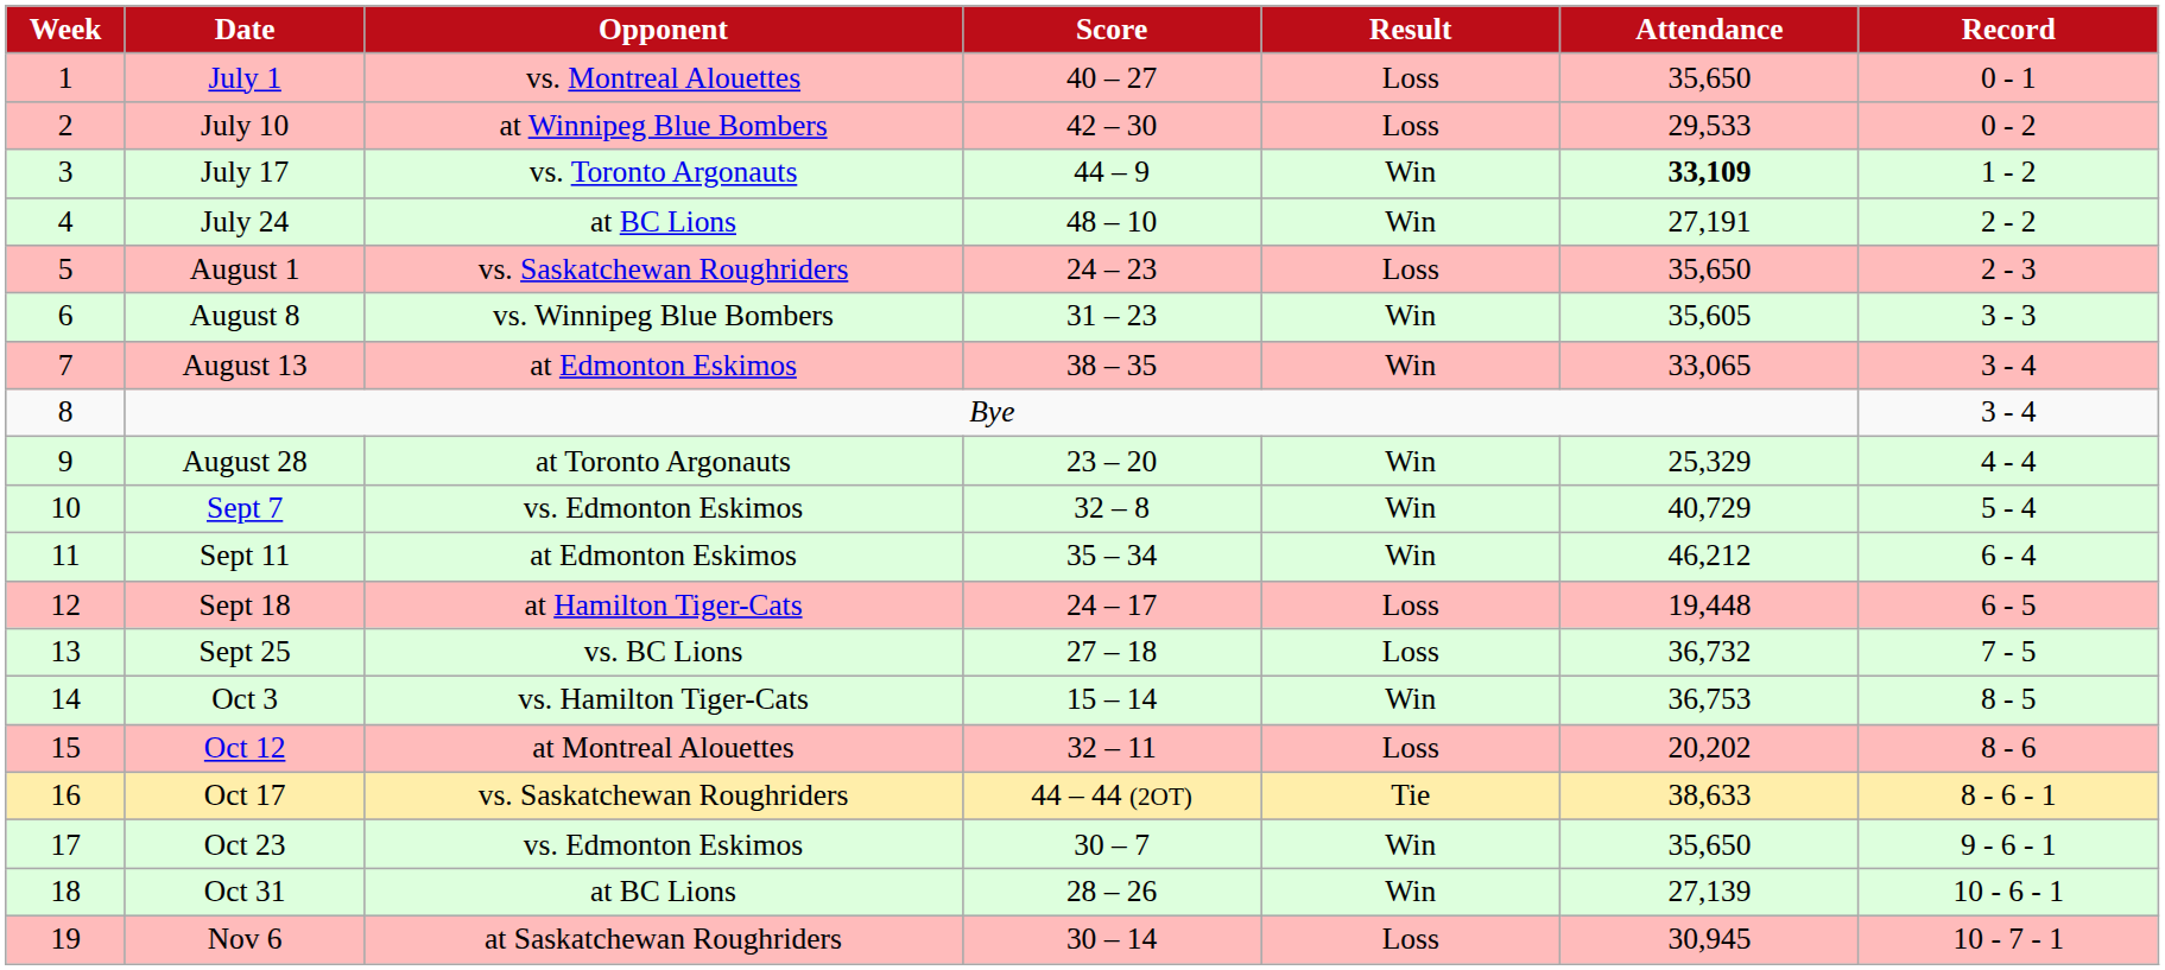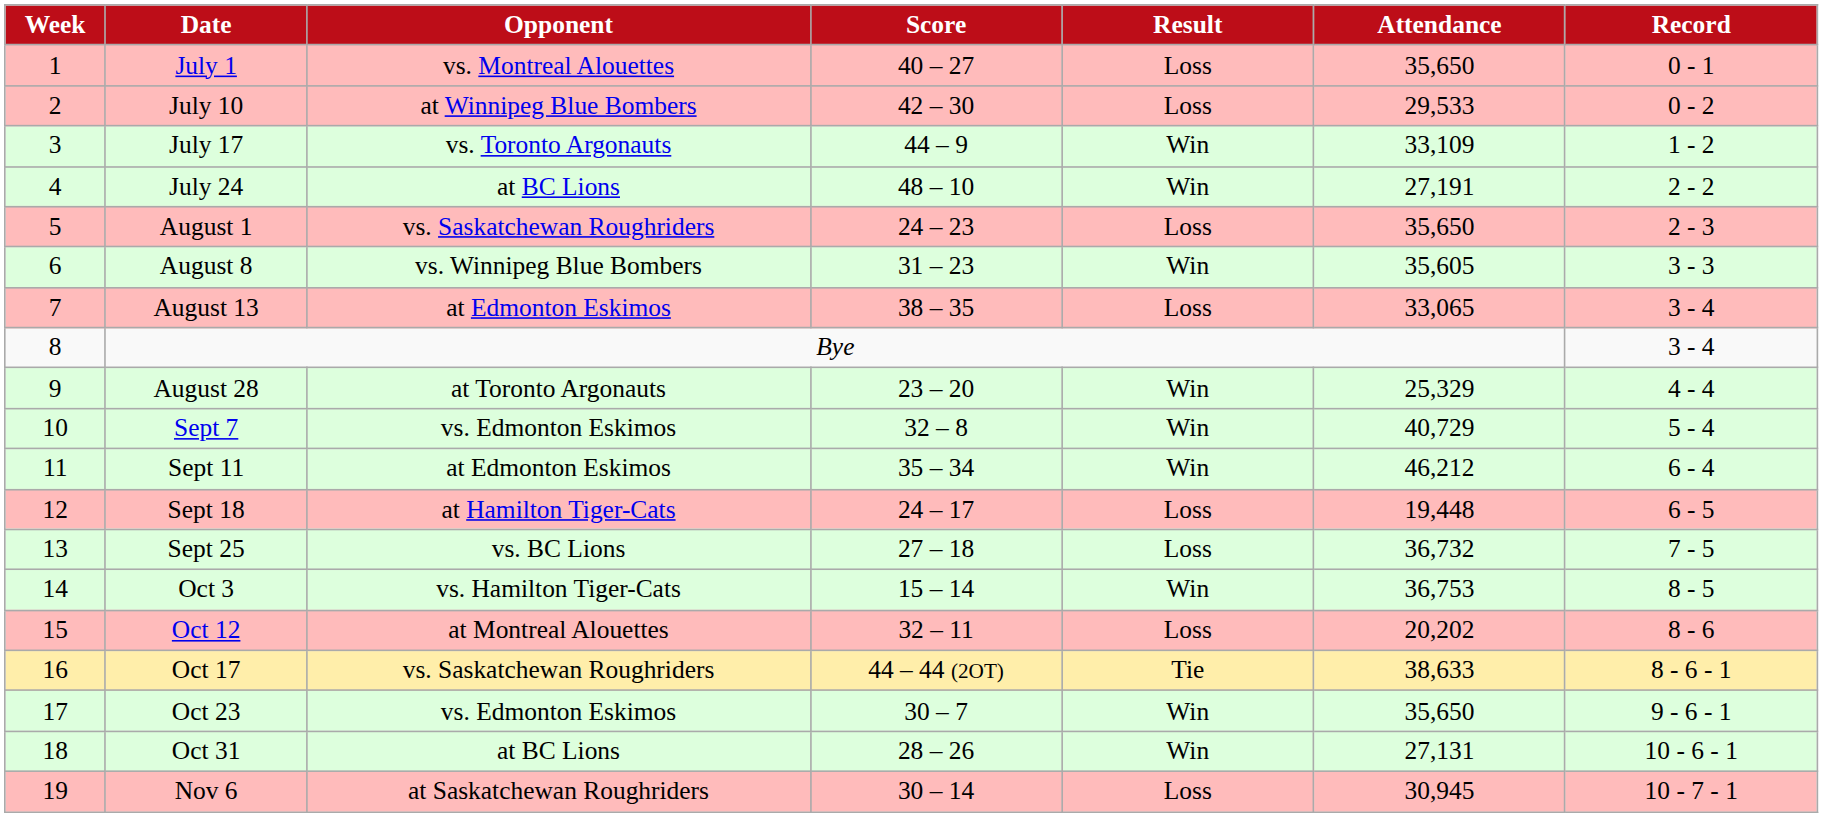 <table class="wikitable sortable">
 <tr>
 <th style="background:#bd0d18;color:#FFFFFF;"  width="4%">Week</th>
 <th style="background:#bd0d18;color:#FFFFFF;"  width="8%">Date</th>
 <th style="background:#bd0d18;color:#FFFFFF;"  width="20%">Opponent</th>
 <th style="background:#bd0d18;color:#FFFFFF;"  width="10%">Score</th>
 <th style="background:#bd0d18;color:#FFFFFF;"  width="10%">Result</th>
 <th style="background:#bd0d18;color:#FFFFFF;"  width="10%">Attendance</th>
 <th style="background:#bd0d18;color:#FFFFFF;"  width="10%">Record</th>
 </tr>
 <tr align="center" bgcolor="#ffbbbb">
 <td>1</td>
 <td><a href='#'>July 1</a></td>
 <td>vs. <a href='#'>Montreal Alouettes</a></td>
 <td>40 – 27</td>
 <td>Loss</td>
 <td>35,650</td>
 <td>0 - 1</td>
 </tr>
 <tr align="center" bgcolor="#ffbbbb">
 <td>2</td>
 <td>July 10</td>
 <td>at <a href='#'>Winnipeg Blue Bombers</a></td>
 <td>42 – 30</td>
 <td>Loss</td>
 <td>29,533</td>
 <td>0 - 2</td>
 </tr>
 <tr align="center" bgcolor="#ddffdd">
 <td>3</td>
 <td>July 17</td>
 <td>vs. <a href='#'>Toronto Argonauts</a></td>
 <td>44 – 9</td>
 <td>Win</td>
-<td><strong>33,109</strong></td>
+<td>33,109</td>
 <td>1 - 2</td>
 </tr>
 <tr align="center" bgcolor="#ddffdd">
 <td>4</td>
 <td>July 24</td>
 <td>at <a href='#'>BC Lions</a></td>
 <td>48 – 10</td>
 <td>Win</td>
 <td>27,191</td>
 <td>2 - 2</td>
 </tr>
 <tr align="center" bgcolor="#ffbbbb">
 <td>5</td>
 <td>August 1</td>
 <td>vs. <a href='#'>Saskatchewan Roughriders</a></td>
 <td>24 – 23</td>
 <td>Loss</td>
 <td>35,650</td>
 <td>2 - 3</td>
 </tr>
 <tr align="center" bgcolor="#ddffdd">
 <td>6</td>
 <td>August 8</td>
 <td>vs. Winnipeg Blue Bombers</td>
 <td>31 – 23</td>
 <td>Win</td>
 <td>35,605</td>
 <td>3 - 3</td>
 </tr>
 <tr align="center" bgcolor="#ffbbbb">
 <td>7</td>
 <td>August 13</td>
 <td>at <a href='#'>Edmonton Eskimos</a></td>
 <td>38 – 35</td>
-<td>Win</td>
+<td>Loss</td>
 <td>33,065</td>
 <td>3 - 4</td>
 </tr>
 <tr align="center">
 <td>8</td>
 <td colspan=5 align="center"><em>Bye</em></td>
 <td>3 - 4</td>
 </tr>
 <tr align="center" bgcolor="#ddffdd">
 <td>9</td>
 <td>August 28</td>
 <td>at Toronto Argonauts</td>
 <td>23 – 20</td>
 <td>Win</td>
 <td>25,329</td>
 <td>4 - 4</td>
 </tr>
 <tr align="center" bgcolor="#ddffdd">
 <td>10</td>
 <td><a href='#'>Sept 7</a></td>
 <td>vs. Edmonton Eskimos</td>
 <td>32 – 8</td>
 <td>Win</td>
 <td>40,729</td>
 <td>5 - 4</td>
 </tr>
 <tr align="center" bgcolor="#ddffdd">
 <td>11</td>
 <td>Sept 11</td>
 <td>at Edmonton Eskimos</td>
 <td>35 – 34</td>
 <td>Win</td>
 <td>46,212</td>
 <td>6 - 4</td>
 </tr>
 <tr align="center" bgcolor="#ffbbbb">
 <td>12</td>
 <td>Sept 18</td>
 <td>at <a href='#'>Hamilton Tiger-Cats</a></td>
 <td>24 – 17</td>
 <td>Loss</td>
 <td>19,448</td>
 <td>6 - 5</td>
 </tr>
 <tr align="center" bgcolor="#ddffdd">
 <td>13</td>
 <td>Sept 25</td>
 <td>vs. BC Lions</td>
 <td>27 – 18</td>
 <td>Loss</td>
 <td>36,732</td>
 <td>7 - 5</td>
 </tr>
 <tr align="center" bgcolor="#ddffdd">
 <td>14</td>
 <td>Oct 3</td>
 <td>vs. Hamilton Tiger-Cats</td>
 <td>15 – 14</td>
 <td>Win</td>
 <td>36,753</td>
 <td>8 - 5</td>
 </tr>
 <tr align="center" bgcolor="#ffbbbb">
 <td>15</td>
 <td><a href='#'>Oct 12</a></td>
 <td>at Montreal Alouettes</td>
 <td>32 – 11</td>
 <td>Loss</td>
 <td>20,202</td>
 <td>8 - 6</td>
 </tr>
 <tr align="center" bgcolor="#ffeeaa">
 <td>16</td>
 <td>Oct 17</td>
 <td>vs. Saskatchewan Roughriders</td>
 <td>44 – 44 <small>(2OT)</small></td>
 <td>Tie</td>
 <td>38,633</td>
 <td>8 - 6 - 1</td>
 </tr>
 <tr align="center" bgcolor="#ddffdd">
 <td>17</td>
 <td>Oct 23</td>
 <td>vs. Edmonton Eskimos</td>
 <td>30 – 7</td>
 <td>Win</td>
 <td>35,650</td>
 <td>9 - 6 - 1</td>
 </tr>
 <tr align="center" bgcolor="#ddffdd">
 <td>18</td>
 <td>Oct 31</td>
 <td>at BC Lions</td>
 <td>28 – 26</td>
 <td>Win</td>
-<td>27,139</td>
+<td>27,131</td>
 <td>10 - 6 - 1</td>
 </tr>
 <tr align="center" bgcolor="#ffbbbb">
 <td>19</td>
 <td>Nov 6</td>
 <td>at Saskatchewan Roughriders</td>
 <td>30 – 14</td>
 <td>Loss</td>
 <td>30,945</td>
 <td>10 - 7 - 1</td>
 </tr>
 <tr>
 </tr>
 </table>
